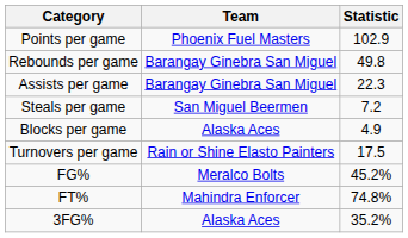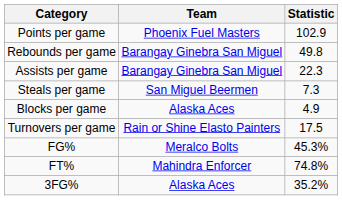 <table class="wikitable" style="text-align:center">
 <tr>
 <th>Category</th>
 <th>Team</th>
 <th>Statistic</th>
 </tr>
 <tr>
 <td>Points per game</td>
 <td><a href='#'>Phoenix Fuel Masters</a></td>
 <td>102.9</td>
 </tr>
 <tr>
 <td>Rebounds per game</td>
 <td><a href='#'>Barangay Ginebra San Miguel</a></td>
 <td>49.8</td>
 </tr>
 <tr>
 <td>Assists per game</td>
 <td><a href='#'>Barangay Ginebra San Miguel</a></td>
 <td>22.3</td>
 </tr>
 <tr>
 <td>Steals per game</td>
 <td><a href='#'>San Miguel Beermen</a></td>
-<td>7.2</td>
+<td>7.3</td>
 </tr>
 <tr>
 <td>Blocks per game</td>
 <td><a href='#'>Alaska Aces</a></td>
 <td>4.9</td>
 </tr>
 <tr>
 <td>Turnovers per game</td>
 <td><a href='#'>Rain or Shine Elasto Painters</a></td>
 <td>17.5</td>
 </tr>
 <tr>
 <td>FG%</td>
 <td><a href='#'>Meralco Bolts</a></td>
-<td>45.2%</td>
+<td>45.3%</td>
 </tr>
 <tr>
 <td>FT%</td>
 <td><a href='#'>Mahindra Enforcer</a></td>
 <td>74.8%</td>
 </tr>
 <tr>
 <td>3FG%</td>
 <td><a href='#'>Alaska Aces</a></td>
 <td>35.2%</td>
 </tr>
 </table>
